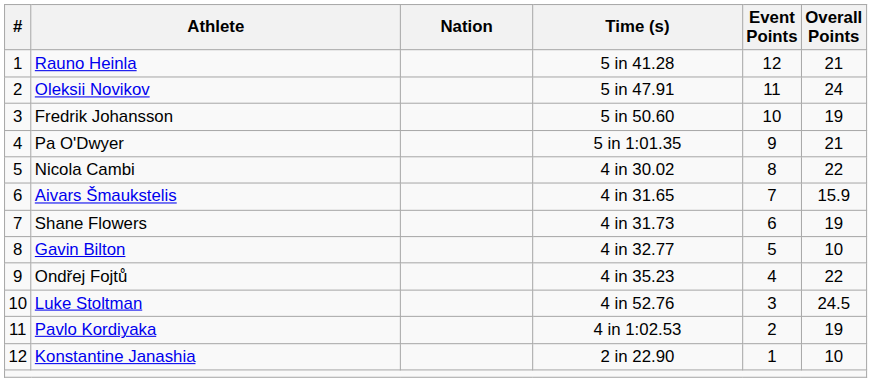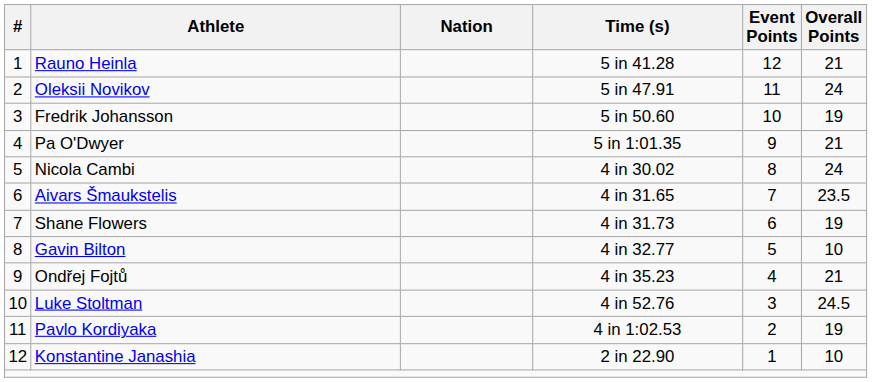 <table class="wikitable sortable" style="text-align:center;width: 65%;">
 <tr>
 <th scope="col" style="width: 10px;">#</th>
 <th scope="col">Athlete</th>
 <th scope="col">Nation</th>
 <th scope="col">Time (s)</th>
 <th scope="col" style="width: 10px;">Event Points</th>
 <th scope="col" style="width: 10px;">Overall Points</th>
 </tr>
 <tr>
 <td>1</td>
 <td align=left><a href='#'>Rauno Heinla</a></td>
 <td align=left></td>
 <td>5 in 41.28</td>
 <td>12</td>
 <td>21</td>
 </tr>
 <tr>
 <td>2</td>
 <td align=left><a href='#'>Oleksii Novikov</a></td>
 <td align=left></td>
 <td>5 in 47.91</td>
 <td>11</td>
 <td>24</td>
 </tr>
 <tr>
 <td>3</td>
 <td align=left>Fredrik Johansson</td>
 <td align=left></td>
 <td>5 in 50.60</td>
 <td>10</td>
 <td>19</td>
 </tr>
 <tr>
 <td>4</td>
 <td align=left>Pa O'Dwyer</td>
 <td align=left></td>
 <td>5 in 1:01.35</td>
 <td>9</td>
 <td>21</td>
 </tr>
 <tr>
 <td>5</td>
 <td align=left>Nicola Cambi</td>
 <td align=left></td>
 <td>4 in 30.02</td>
 <td>8</td>
-<td>22</td>
+<td>24</td>
 </tr>
 <tr>
 <td>6</td>
 <td align=left><a href='#'>Aivars Šmaukstelis</a></td>
 <td align=left></td>
 <td>4 in 31.65</td>
 <td>7</td>
-<td>15.9</td>
+<td>23.5</td>
 </tr>
 <tr>
 <td>7</td>
 <td align=left>Shane Flowers</td>
 <td align=left></td>
 <td>4 in 31.73</td>
 <td>6</td>
 <td>19</td>
 </tr>
 <tr>
 <td>8</td>
 <td align=left><a href='#'>Gavin Bilton</a></td>
 <td align=left></td>
 <td>4 in 32.77</td>
 <td>5</td>
 <td>10</td>
 </tr>
 <tr>
 <td>9</td>
 <td align=left>Ondřej Fojtů</td>
 <td align=left></td>
 <td>4 in 35.23</td>
 <td>4</td>
-<td>22</td>
+<td>21</td>
 </tr>
 <tr>
 <td>10</td>
 <td align=left><a href='#'>Luke Stoltman</a></td>
 <td align=left></td>
 <td>4 in 52.76</td>
 <td>3</td>
 <td>24.5</td>
 </tr>
 <tr>
 <td>11</td>
 <td align=left><a href='#'>Pavlo Kordiyaka</a></td>
 <td align=left></td>
 <td>4 in 1:02.53</td>
 <td>2</td>
 <td>19</td>
 </tr>
 <tr>
 <td>12</td>
 <td align=left><a href='#'>Konstantine Janashia</a></td>
 <td align=left></td>
 <td>2 in 22.90</td>
 <td>1</td>
 <td>10</td>
 </tr>
 <tr class="sortbottom">
 <td colspan="6"></td>
 </tr>
 </table>
